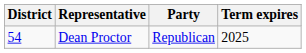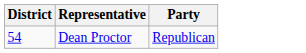 <table class="wikitable">
 <tr>
 <th>District</th>
 <th>Representative</th>
 <th>Party</th>
-<th>Term expires</th>
 </tr>
 <tr>
 <td><a href='#'>54</a></td>
 <td><a href='#'>Dean Proctor</a></td>
 <td><a href='#'>Republican</a></td>
-<td>2025</td>
 </tr>
 </table>
